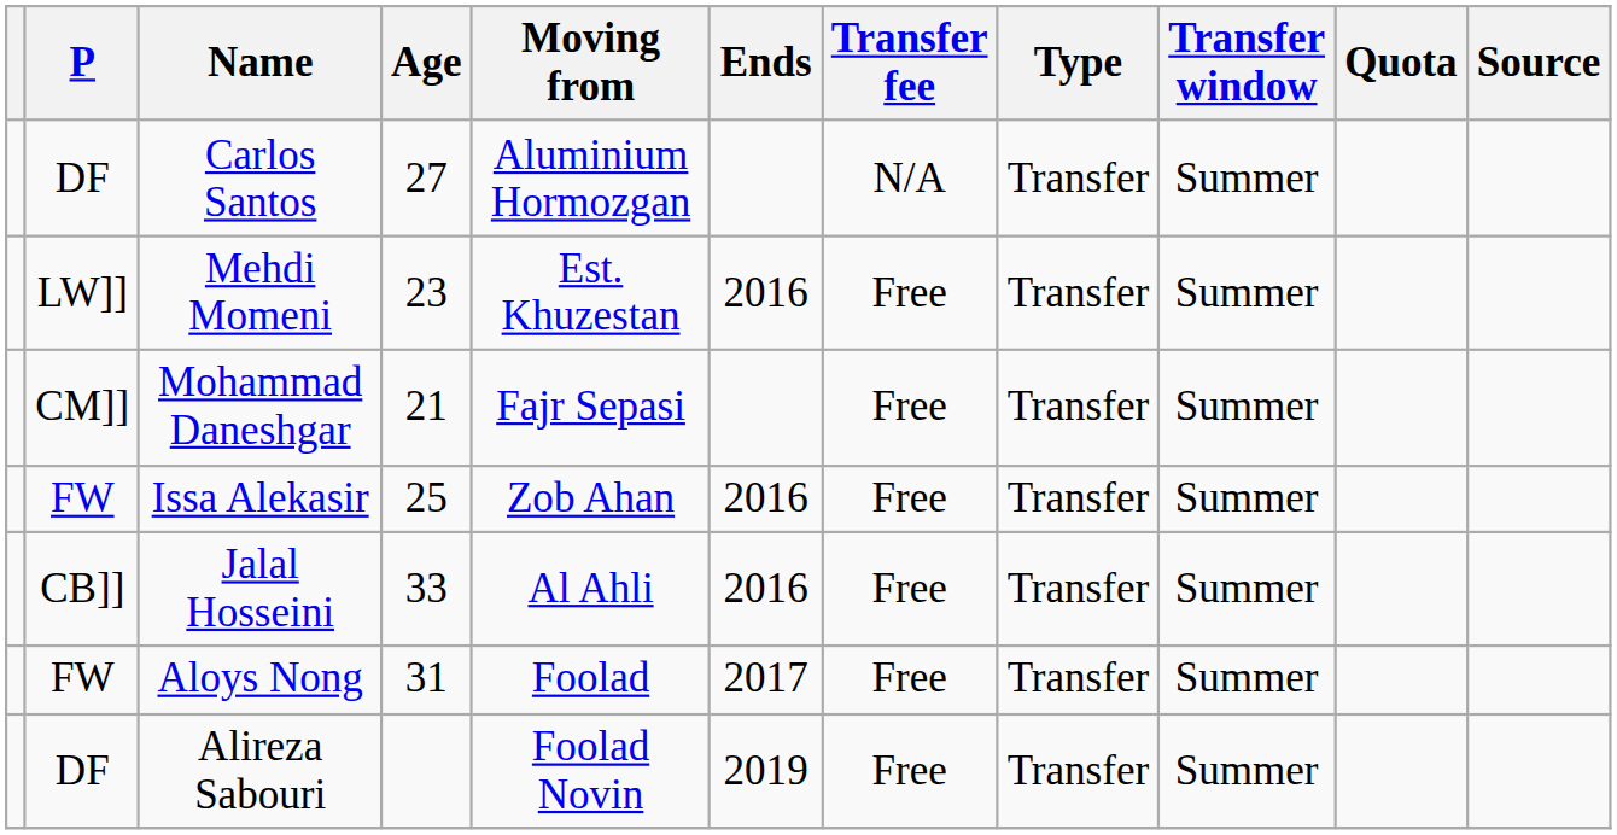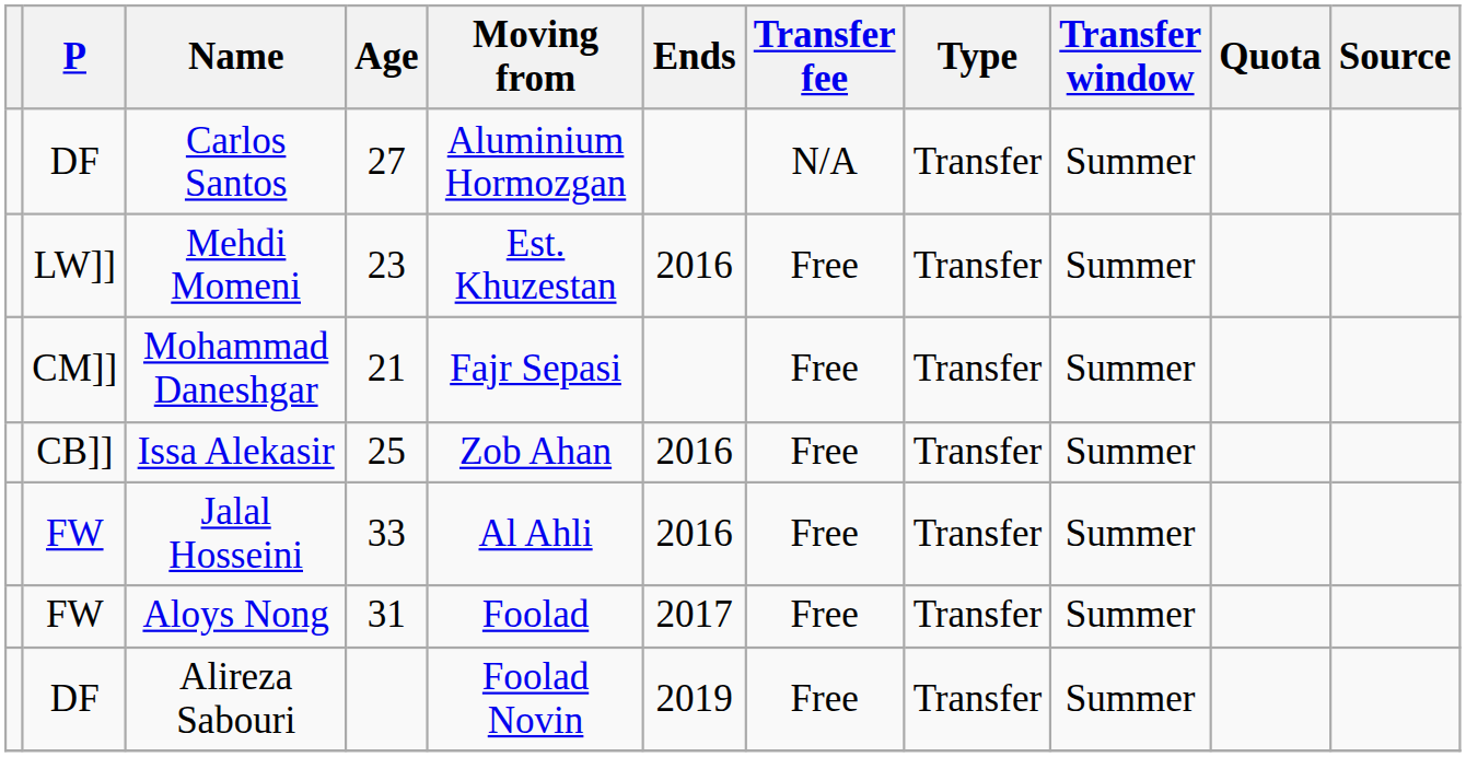 <table class="wikitable sortable " style="text-align:center">
 <tr>
 <th></th>
 <th><a href='#'>P</a></th>
 <th>Name</th>
 <th>Age</th>
 <th>Moving from</th>
 <th>Ends</th>
 <th><a href='#'>Transfer<br>fee</a></th>
 <th>Type</th>
 <th><a href='#'>Transfer<br>window</a></th>
 <th>Quota</th>
 <th>Source</th>
 </tr>
 <tr>
 <td></td>
 <td>DF</td>
 <td> <a href='#'>Carlos Santos</a></td>
 <td>27</td>
 <td><a href='#'>Aluminium Hormozgan</a></td>
 <td></td>
 <td>N/A</td>
 <td>Transfer</td>
 <td>Summer</td>
 <td></td>
 <td></td>
 </tr>
 <tr>
 <td></td>
 <td [[>LW]]</td>
 <td> <a href='#'>Mehdi Momeni</a></td>
 <td>23</td>
 <td><a href='#'>Est. Khuzestan</a></td>
 <td>2016</td>
 <td>Free</td>
 <td>Transfer</td>
 <td>Summer</td>
 <td></td>
 <td></td>
 </tr>
 <tr>
 <td></td>
 <td [[>CM]]</td>
 <td> <a href='#'>Mohammad Daneshgar</a></td>
 <td>21</td>
 <td><a href='#'>Fajr Sepasi</a></td>
 <td></td>
 <td>Free</td>
 <td>Transfer</td>
 <td>Summer</td>
 <td></td>
 <td></td>
 </tr>
 <tr>
 <td></td>
-<td><a href='#'>FW</a></td>
+<td [[>CB]]</td>
 <td> <a href='#'>Issa Alekasir</a></td>
 <td>25</td>
 <td><a href='#'>Zob Ahan</a></td>
 <td>2016</td>
 <td>Free</td>
 <td>Transfer</td>
 <td>Summer</td>
 <td></td>
 <td></td>
 </tr>
 <tr>
 <td></td>
-<td [[>CB]]</td>
+<td><a href='#'>FW</a></td>
 <td> <a href='#'>Jalal Hosseini</a></td>
 <td>33</td>
 <td> <a href='#'>Al Ahli</a></td>
 <td>2016</td>
 <td>Free</td>
 <td>Transfer</td>
 <td>Summer</td>
 <td></td>
 <td></td>
 </tr>
 <tr>
 <td></td>
 <td>FW</td>
 <td> <a href='#'>Aloys Nong</a></td>
 <td>31</td>
 <td><a href='#'>Foolad</a></td>
 <td>2017</td>
 <td>Free</td>
 <td>Transfer</td>
 <td>Summer</td>
 <td></td>
 <td></td>
 </tr>
 <tr>
 <td></td>
 <td>DF</td>
 <td>  Alireza Sabouri</td>
 <td></td>
 <td><a href='#'>Foolad Novin</a></td>
 <td>2019</td>
 <td>Free</td>
 <td>Transfer</td>
 <td>Summer</td>
 <td></td>
 <td></td>
 </tr>
 <tr>
 </tr>
 </table>
